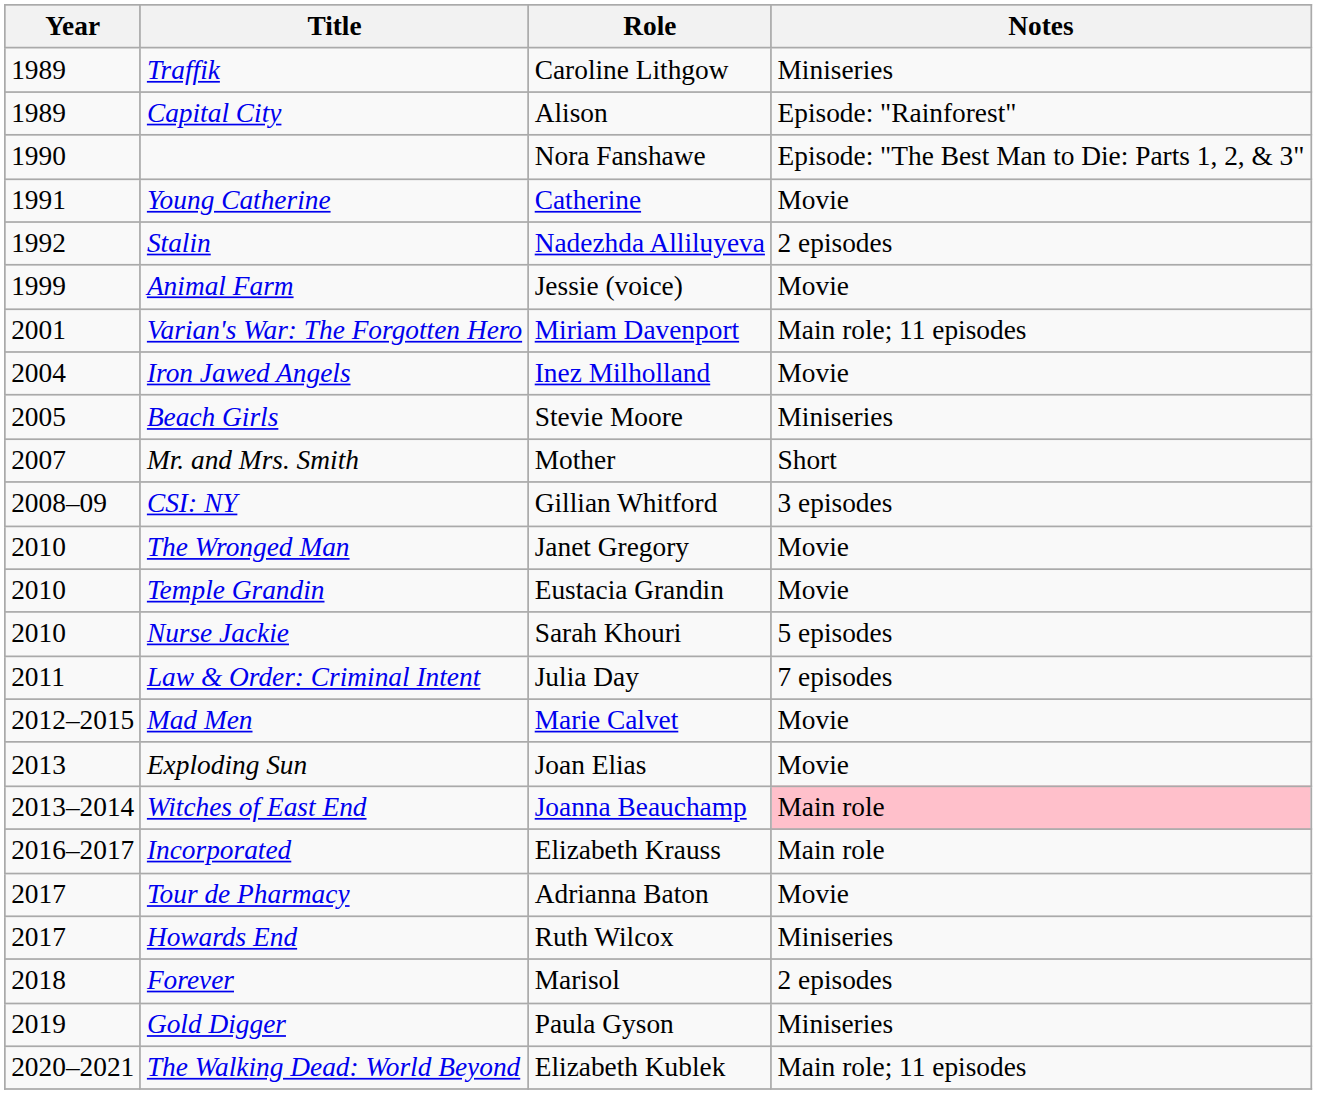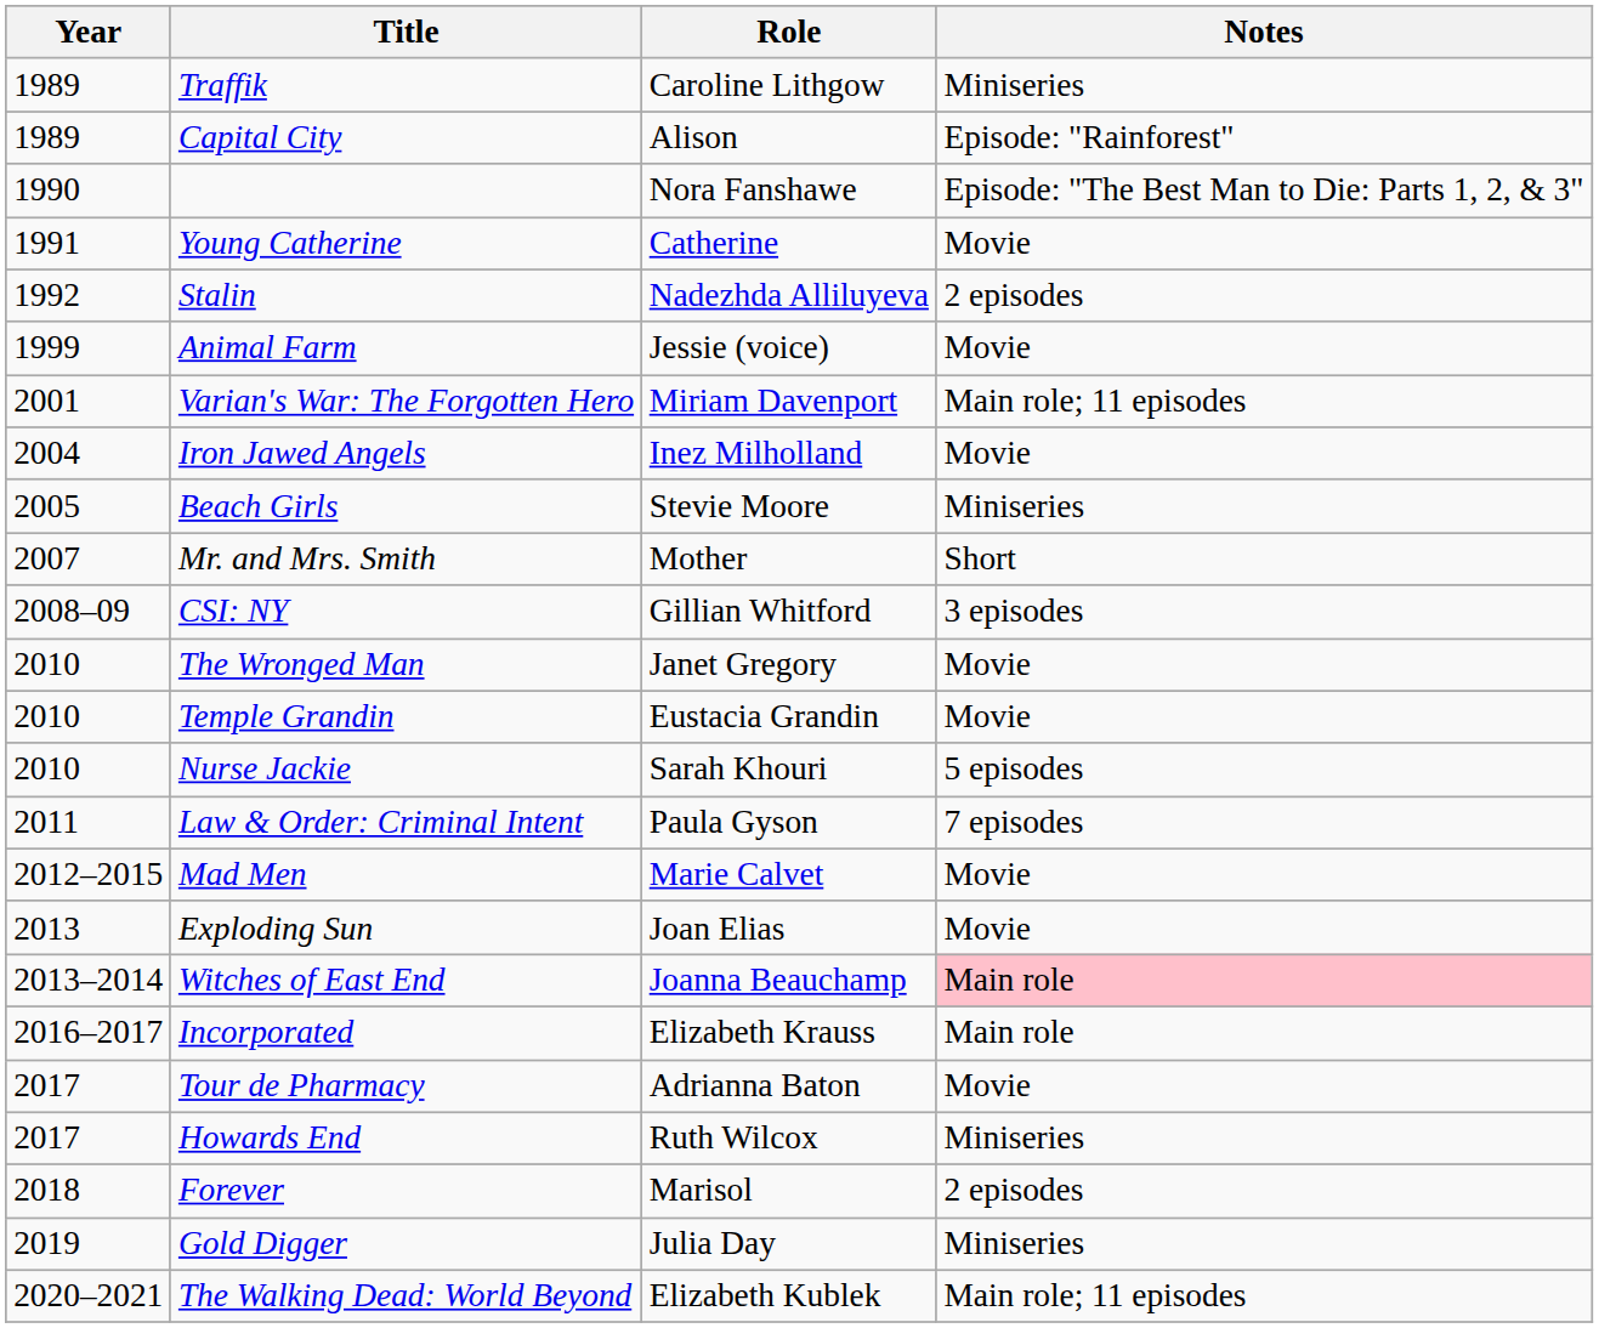 <table class="wikitable sortable">
 <tr>
 <th>Year</th>
 <th>Title</th>
 <th>Role</th>
 <th class="unsortable">Notes</th>
 </tr>
 <tr>
 <td>1989</td>
 <td><em><a href='#'>Traffik</a></em></td>
 <td>Caroline Lithgow</td>
 <td>Miniseries</td>
 </tr>
 <tr>
 <td>1989</td>
 <td><em><a href='#'>Capital City</a></em></td>
 <td>Alison</td>
 <td>Episode: "Rainforest"</td>
 </tr>
 <tr>
 <td>1990</td>
 <td><em></em></td>
 <td>Nora Fanshawe</td>
 <td>Episode: "The Best Man to Die: Parts 1, 2, & 3"</td>
 </tr>
 <tr>
 <td>1991</td>
 <td><em><a href='#'>Young Catherine</a></em></td>
 <td><a href='#'>Catherine</a></td>
 <td>Movie</td>
 </tr>
 <tr>
 <td>1992</td>
 <td><em><a href='#'>Stalin</a></em></td>
 <td><a href='#'>Nadezhda Alliluyeva</a></td>
 <td>2 episodes</td>
 </tr>
 <tr>
 <td>1999</td>
 <td><em><a href='#'>Animal Farm</a></em></td>
 <td>Jessie (voice)</td>
 <td>Movie</td>
 </tr>
 <tr>
 <td>2001</td>
 <td><em><a href='#'>Varian's War: The Forgotten Hero</a></em></td>
 <td><a href='#'>Miriam Davenport</a></td>
 <td>Main role; 11 episodes</td>
 </tr>
 <tr>
 <td>2004</td>
 <td><em><a href='#'>Iron Jawed Angels</a></em></td>
 <td><a href='#'>Inez Milholland</a></td>
 <td>Movie</td>
 </tr>
 <tr>
 <td>2005</td>
 <td><em><a href='#'>Beach Girls</a></em></td>
 <td>Stevie Moore</td>
 <td>Miniseries</td>
 </tr>
 <tr>
 <td>2007</td>
 <td><em>Mr. and Mrs. Smith</em></td>
 <td>Mother</td>
 <td>Short</td>
 </tr>
 <tr>
 <td>2008–09</td>
 <td><em><a href='#'>CSI: NY</a></em></td>
 <td>Gillian Whitford</td>
 <td>3 episodes</td>
 </tr>
 <tr>
 <td>2010</td>
 <td><em><a href='#'>The Wronged Man</a></em></td>
 <td>Janet Gregory</td>
 <td>Movie</td>
 </tr>
 <tr>
 <td>2010</td>
 <td><em><a href='#'>Temple Grandin</a></em></td>
 <td>Eustacia Grandin</td>
 <td>Movie</td>
 </tr>
 <tr>
 <td>2010</td>
 <td><em><a href='#'>Nurse Jackie</a></em></td>
 <td>Sarah Khouri</td>
 <td>5 episodes</td>
 </tr>
 <tr>
 <td>2011</td>
 <td><em><a href='#'>Law & Order: Criminal Intent</a></em></td>
-<td>Julia Day</td>
+<td>Paula Gyson</td>
 <td>7 episodes</td>
 </tr>
 <tr>
 <td>2012–2015</td>
 <td><em><a href='#'>Mad Men</a></em></td>
 <td><a href='#'>Marie Calvet</a></td>
 <td>Movie</td>
 </tr>
 <tr>
 <td>2013</td>
 <td><em>Exploding Sun</em></td>
 <td>Joan Elias</td>
 <td>Movie</td>
 </tr>
 <tr>
 <td>2013–2014</td>
 <td><em><a href='#'>Witches of East End</a></em></td>
 <td><a href='#'>Joanna Beauchamp</a></td>
 <td style="background: pink;">Main role</td>
 </tr>
 <tr>
 <td>2016–2017</td>
 <td><em><a href='#'>Incorporated</a></em></td>
 <td>Elizabeth Krauss</td>
 <td>Main role</td>
 </tr>
 <tr>
 <td>2017</td>
 <td><em><a href='#'>Tour de Pharmacy</a></em></td>
 <td>Adrianna Baton</td>
 <td>Movie</td>
 </tr>
 <tr>
 <td>2017</td>
 <td><em><a href='#'>Howards End</a></em></td>
 <td>Ruth Wilcox</td>
 <td>Miniseries</td>
 </tr>
 <tr>
 <td>2018</td>
 <td><a href='#'><em>Forever</em></a></td>
 <td>Marisol</td>
 <td>2 episodes</td>
 </tr>
 <tr>
 <td>2019</td>
 <td><em><a href='#'>Gold Digger</a></em></td>
-<td>Paula Gyson</td>
+<td>Julia Day</td>
 <td>Miniseries</td>
 </tr>
 <tr>
 <td>2020–2021</td>
 <td><em><a href='#'>The Walking Dead: World Beyond</a></em></td>
 <td>Elizabeth Kublek</td>
 <td>Main role; 11 episodes</td>
 </tr>
 </table>
